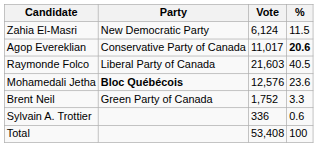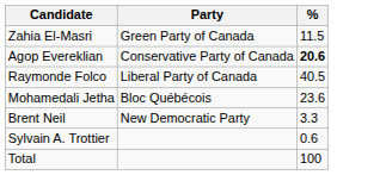 <table class="wikitable">
 <tr>
 <th>Candidate</th>
 <th>Party</th>
-<th>Vote</th>
 <th>%</th>
 </tr>
 <tr>
 <td>Zahia El-Masri</td>
-<td>New Democratic Party</td>
-<td>6,124</td>
+<td>Green Party of Canada</td>
 <td>11.5</td>
 </tr>
 <tr>
 <td>Agop Evereklian</td>
 <td>Conservative Party of Canada</td>
-<td>11,017</td>
 <td><strong>20.6</strong></td>
 </tr>
 <tr>
 <td>Raymonde Folco</td>
 <td>Liberal Party of Canada</td>
-<td>21,603</td>
 <td>40.5</td>
 </tr>
 <tr>
 <td>Mohamedali Jetha</td>
-<td><strong>Bloc Québécois</strong></td>
-<td>12,576</td>
+<td>Bloc Québécois</td>
 <td>23.6</td>
 </tr>
 <tr>
 <td>Brent Neil</td>
-<td>Green Party of Canada</td>
-<td>1,752</td>
+<td>New Democratic Party</td>
 <td>3.3</td>
 </tr>
 <tr>
 <td>Sylvain A. Trottier</td>
 <td></td>
-<td>336</td>
 <td>0.6</td>
 </tr>
 <tr>
 <td>Total</td>
 <td></td>
-<td>53,408</td>
 <td>100</td>
 </tr>
 </table>
